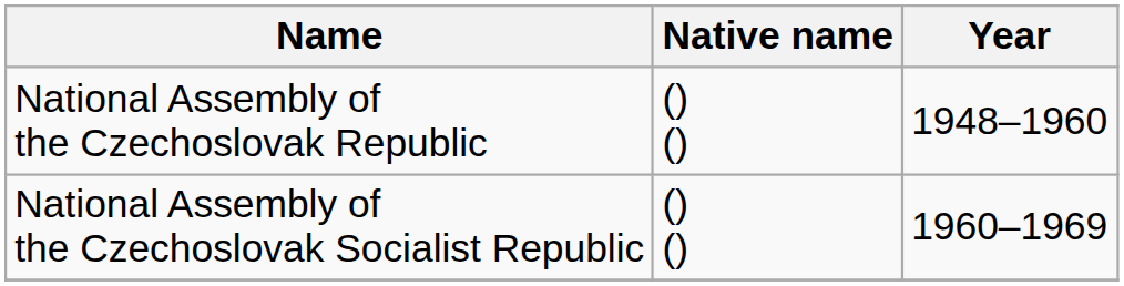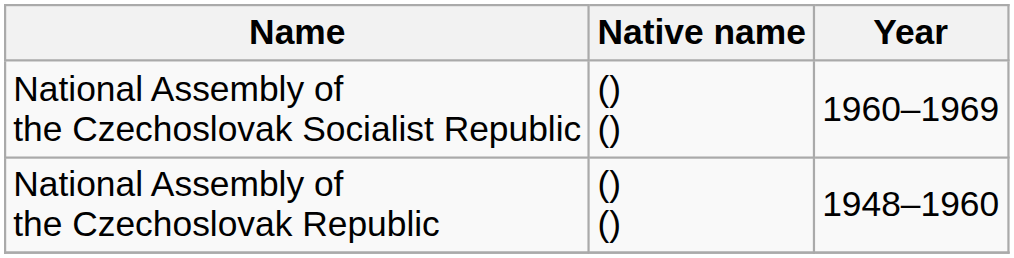 <table class="wikitable">
 <tr>
 <th>Name</th>
 <th>Native name</th>
 <th>Year</th>
 </tr>
 <tr>
+<td>National Assembly of<br>the Czechoslovak Socialist Republic</td>
+<td>()<br>()</td>
+<td>1960–1969</td>
+</tr>
+<tr>
 <td>National Assembly of<br>the Czechoslovak Republic</td>
 <td>()<br>()</td>
 <td>1948–1960</td>
 </tr>
 <tr>
-<td>National Assembly of<br>the Czechoslovak Socialist Republic</td>
-<td>()<br>()</td>
-<td>1960–1969</td>
-</tr>
-<tr>
 </tr>
 </table>
